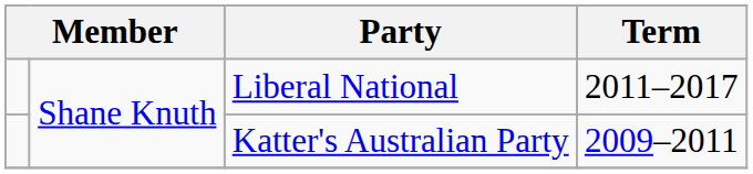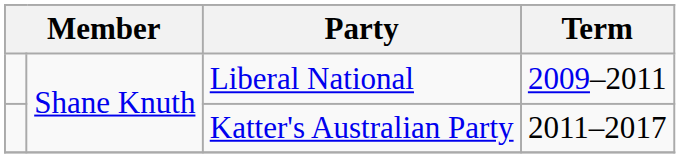 <table class="wikitable">
 <tr>
 <th colspan="2">Member</th>
 <th>Party</th>
 <th>Term</th>
 </tr>
 <tr>
 <td> </td>
 <td rowspan="2"><a href='#'>Shane Knuth</a></td>
 <td><a href='#'>Liberal National</a></td>
-<td>2011–2017</td>
+<td><a href='#'>2009</a>–2011</td>
 </tr>
 <tr>
 <td> </td>
 <td><a href='#'>Katter's Australian Party</a></td>
-<td><a href='#'>2009</a>–2011</td>
+<td>2011–2017</td>
 </tr>
 <tr>
 </tr>
 </table>
